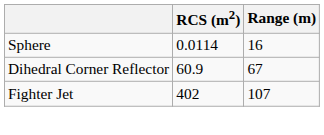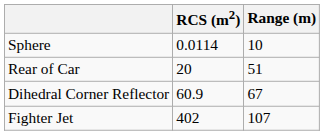 <table class="wikitable">
 <tr>
 <th></th>
 <th>RCS (m<sup>2</sup>)</th>
 <th>Range (m)</th>
 </tr>
 <tr>
 <td>Sphere</td>
 <td>0.0114</td>
-<td>16</td>
+<td>10</td>
+</tr>
+<tr>
+<td>Rear of Car</td>
+<td>20</td>
+<td>51</td>
 </tr>
 <tr>
 <td>Dihedral Corner Reflector</td>
 <td>60.9</td>
 <td>67</td>
 </tr>
 <tr>
 <td>Fighter Jet</td>
 <td>402</td>
 <td>107</td>
 </tr>
 </table>
